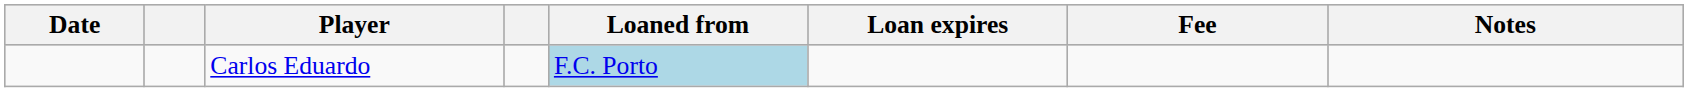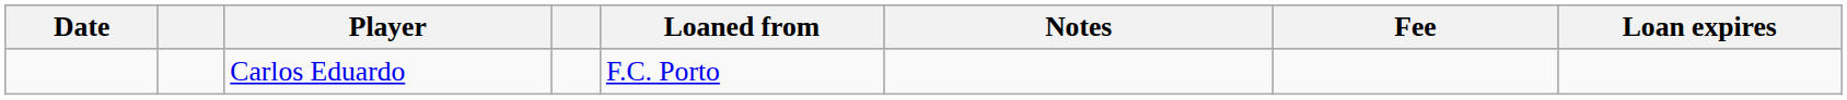 <table class="wikitable sortable">
 <tr>
 <th style="width:80px;">Date</th>
 <th style="width:30px;"></th>
 <th style="width:180px;">Player</th>
 <th style="width:20px;"></th>
 <th style="width:155px;">Loaned from</th>
+<th style="width:215px;" class="unsortable">Notes</th>
+<th style="width:155px;" class="unsortable">Fee</th>
 <th style="width:155px;">Loan expires</th>
-<th style="width:155px;" class="unsortable">Fee</th>
-<th style="width:215px;" class="unsortable">Notes</th>
 </tr>
 <tr>
 <td></td>
 <td align=center></td>
 <td> <a href='#'>Carlos Eduardo</a></td>
 <td></td>
-<td style="background: lightblue;"> <a href='#'>F.C. Porto</a></td>
-<td></td>
+<td> <a href='#'>F.C. Porto</a></td>
 <td align=center></td>
 <td align=center></td>
+<td></td>
 </tr>
 </table>
